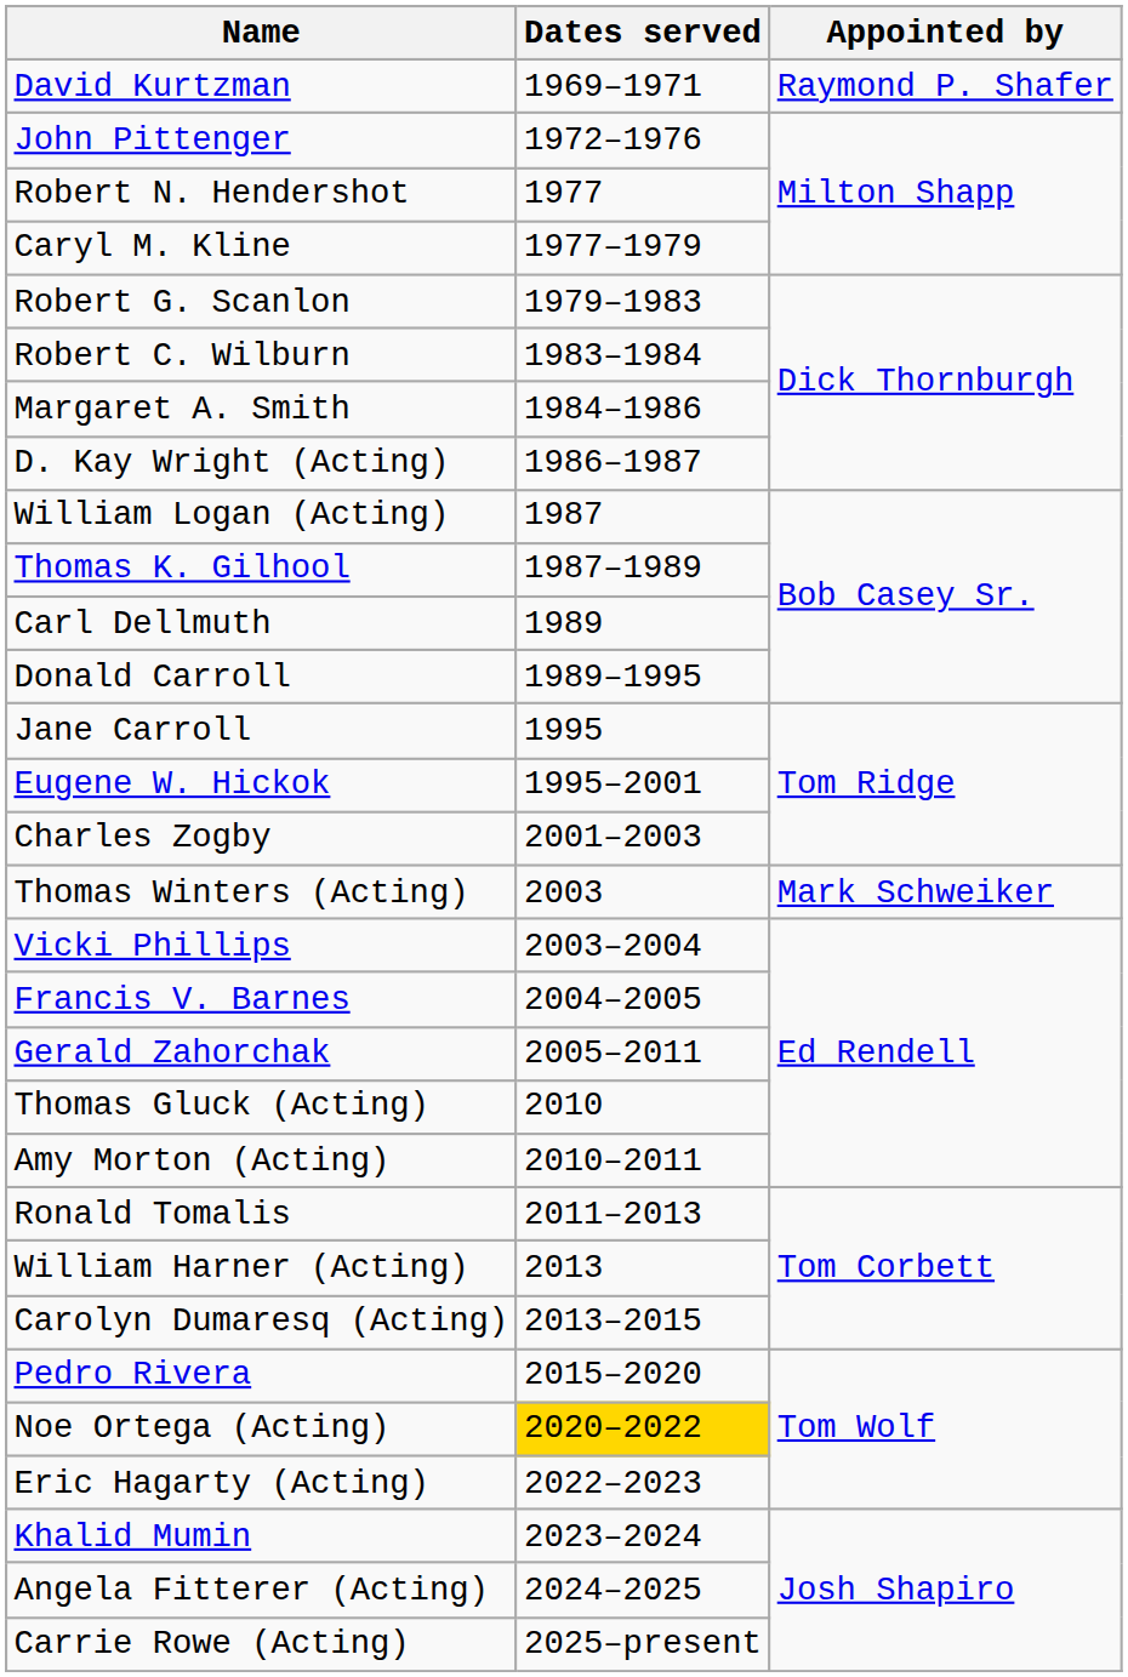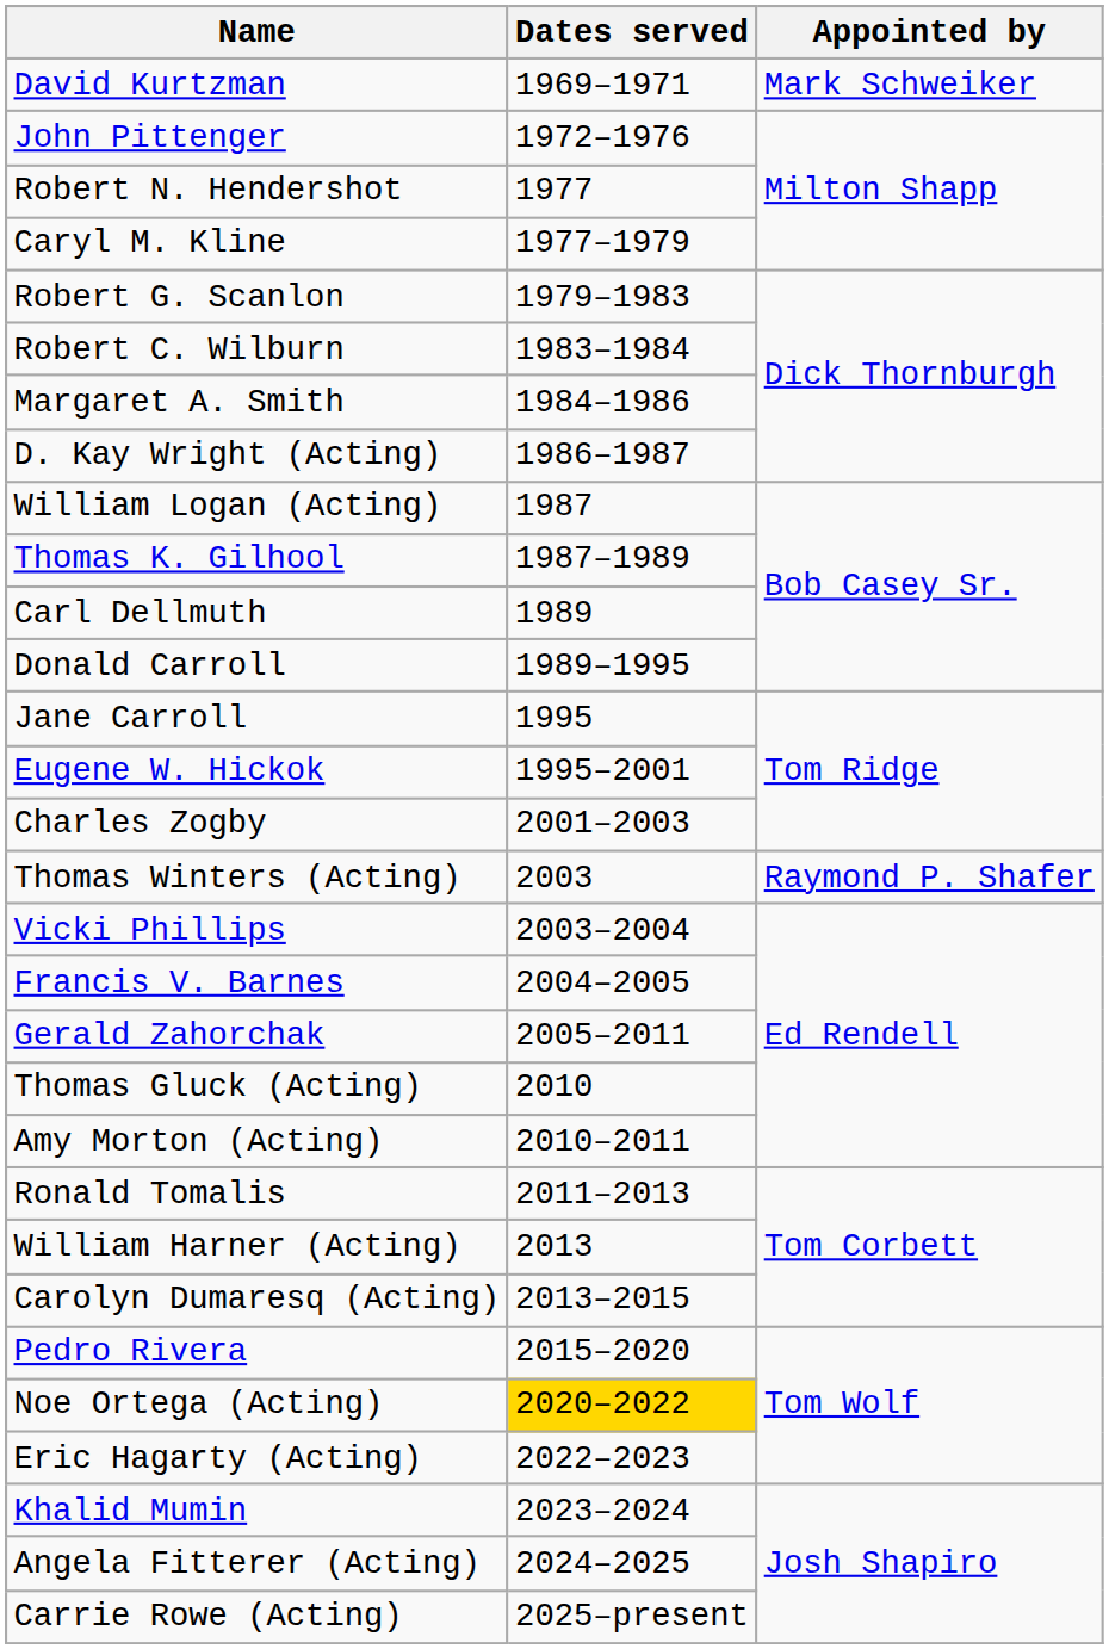 <table class="wikitable">
 <tr>
 <th>Name</th>
 <th>Dates served</th>
 <th>Appointed by</th>
 </tr>
 <tr>
 <td><a href='#'>David Kurtzman</a></td>
 <td>1969–1971</td>
-<td rowspan="1"><a href='#'>Raymond P. Shafer</a></td>
+<td rowspan="1"><a href='#'>Mark Schweiker</a></td>
 </tr>
 <tr>
 <td><a href='#'>John Pittenger</a></td>
 <td>1972–1976</td>
 <td rowspan="3"><a href='#'>Milton Shapp</a></td>
 </tr>
 <tr>
 <td>Robert N. Hendershot</td>
 <td>1977</td>
 </tr>
 <tr>
 <td>Caryl M. Kline</td>
 <td>1977–1979</td>
 </tr>
 <tr>
 <td>Robert G. Scanlon</td>
 <td>1979–1983</td>
 <td rowspan="4"><a href='#'>Dick Thornburgh</a></td>
 </tr>
 <tr>
 <td>Robert C. Wilburn</td>
 <td>1983–1984</td>
 </tr>
 <tr>
 <td>Margaret A. Smith</td>
 <td>1984–1986</td>
 </tr>
 <tr>
 <td>D. Kay Wright (Acting)</td>
 <td>1986–1987</td>
 </tr>
 <tr>
 <td>William Logan (Acting)</td>
 <td>1987</td>
 <td rowspan="4"><a href='#'>Bob Casey Sr.</a></td>
 </tr>
 <tr>
 <td><a href='#'>Thomas K. Gilhool</a></td>
 <td>1987–1989</td>
 </tr>
 <tr>
 <td>Carl Dellmuth</td>
 <td>1989</td>
 </tr>
 <tr>
 <td>Donald Carroll</td>
 <td>1989–1995</td>
 </tr>
 <tr>
 <td>Jane Carroll</td>
 <td>1995</td>
 <td rowspan="3"><a href='#'>Tom Ridge</a></td>
 </tr>
 <tr>
 <td><a href='#'>Eugene W. Hickok</a></td>
 <td>1995–2001</td>
 </tr>
 <tr>
 <td>Charles Zogby</td>
 <td>2001–2003</td>
 </tr>
 <tr>
 <td>Thomas Winters (Acting)</td>
 <td>2003</td>
-<td rowspan="1"><a href='#'>Mark Schweiker</a></td>
+<td rowspan="1"><a href='#'>Raymond P. Shafer</a></td>
 </tr>
 <tr>
 <td><a href='#'>Vicki Phillips</a></td>
 <td>2003–2004</td>
 <td rowspan="5"><a href='#'>Ed Rendell</a></td>
 </tr>
 <tr>
 <td><a href='#'>Francis V. Barnes</a></td>
 <td>2004–2005</td>
 </tr>
 <tr>
 <td><a href='#'>Gerald Zahorchak</a></td>
 <td>2005–2011</td>
 </tr>
 <tr>
 <td>Thomas Gluck  (Acting)</td>
 <td>2010</td>
 </tr>
 <tr>
 <td>Amy Morton (Acting)</td>
 <td>2010–2011</td>
 </tr>
 <tr>
 <td>Ronald Tomalis</td>
 <td>2011–2013</td>
 <td rowspan="3"><a href='#'>Tom Corbett</a></td>
 </tr>
 <tr>
 <td>William Harner (Acting)</td>
 <td>2013</td>
 </tr>
 <tr>
 <td>Carolyn Dumaresq (Acting)</td>
 <td>2013–2015</td>
 </tr>
 <tr>
 <td><a href='#'>Pedro Rivera</a></td>
 <td>2015–2020</td>
 <td rowspan="3"><a href='#'>Tom Wolf</a></td>
 </tr>
 <tr>
 <td>Noe Ortega (Acting)</td>
 <td style="background: gold;">2020–2022</td>
 </tr>
 <tr>
 <td>Eric Hagarty (Acting)</td>
 <td>2022–2023</td>
 </tr>
 <tr>
 <td><a href='#'>Khalid Mumin</a></td>
 <td>2023–2024</td>
 <td rowspan="3"><a href='#'>Josh Shapiro</a></td>
 </tr>
 <tr>
 <td>Angela Fitterer (Acting)</td>
 <td>2024–2025</td>
 </tr>
 <tr>
 <td>Carrie Rowe (Acting)</td>
 <td>2025–present</td>
 </tr>
 </table>
